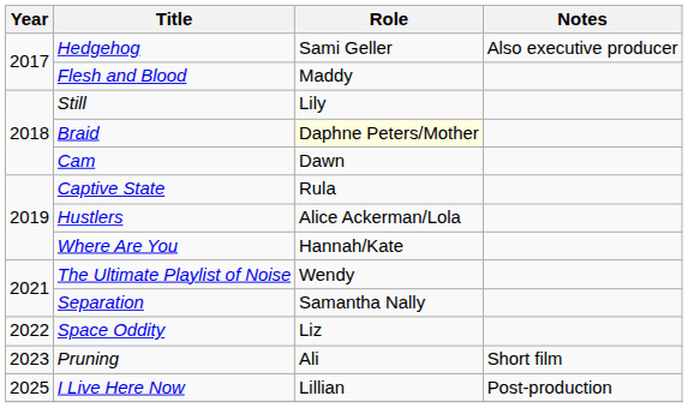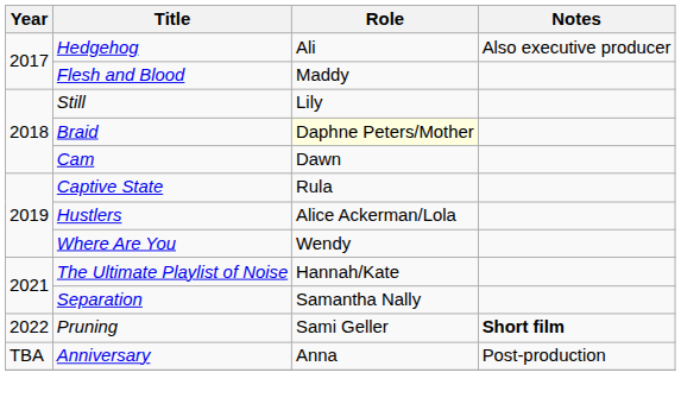 <table class="wikitable sortable">
 <tr>
 <th>Year</th>
 <th>Title</th>
 <th>Role</th>
 <th class="unsortable">Notes</th>
 </tr>
 <tr>
 <td rowspan="2">2017</td>
 <td><em><a href='#'>Hedgehog</a></em></td>
-<td>Sami Geller</td>
+<td>Ali</td>
 <td>Also executive producer</td>
 </tr>
 <tr>
 <td><em><a href='#'>Flesh and Blood</a></em></td>
 <td>Maddy</td>
 <td></td>
 </tr>
 <tr>
 <td rowspan="3">2018</td>
 <td><em>Still</em></td>
 <td>Lily</td>
 <td></td>
 </tr>
 <tr>
 <td><em><a href='#'>Braid</a></em></td>
 <td style="background: lightyellow;">Daphne Peters/Mother</td>
 <td></td>
 </tr>
 <tr>
 <td><em><a href='#'>Cam</a></em></td>
 <td>Dawn</td>
 <td></td>
 </tr>
 <tr>
 <td rowspan="3">2019</td>
 <td><em><a href='#'>Captive State</a></em></td>
 <td>Rula</td>
 <td></td>
 </tr>
 <tr>
 <td><em><a href='#'>Hustlers</a></em></td>
 <td>Alice Ackerman/Lola</td>
 <td></td>
 </tr>
 <tr>
 <td><em><a href='#'>Where Are You</a></em></td>
-<td>Hannah/Kate</td>
+<td>Wendy</td>
 <td></td>
 </tr>
 <tr>
 <td rowspan="2">2021</td>
 <td><em><a href='#'>The Ultimate Playlist of Noise</a></em></td>
-<td>Wendy</td>
+<td>Hannah/Kate</td>
 <td></td>
 </tr>
 <tr>
 <td><em><a href='#'>Separation</a></em></td>
 <td>Samantha Nally</td>
 <td></td>
 </tr>
 <tr>
 <td>2022</td>
-<td><em><a href='#'>Space Oddity</a></em></td>
-<td>Liz</td>
-<td></td>
+<td><em>Pruning</em></td>
+<td>Sami Geller</td>
+<td><strong>Short film</strong></td>
 </tr>
 <tr>
-<td>2023</td>
-<td><em>Pruning</em></td>
-<td>Ali</td>
-<td>Short film</td>
-</tr>
-<tr>
-<td>2025</td>
-<td><em><a href='#'>I Live Here Now</a></em></td>
-<td>Lillian</td>
+<td>TBA</td>
+<td><em><a href='#'>Anniversary</a></em></td>
+<td>Anna</td>
 <td>Post-production</td>
 </tr>
 <tr>
 </tr>
 </table>
